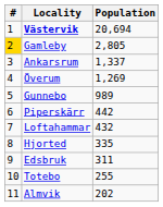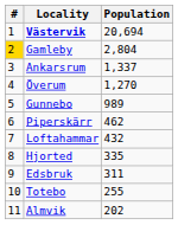 <table class="wikitable">
 <tr>
 <th>#</th>
 <th>Locality</th>
 <th>Population</th>
 </tr>
 <tr>
 <td>1</td>
 <td><strong><a href='#'>Västervik</a></strong></td>
 <td>20,694</td>
 </tr>
 <tr>
 <td style="background: gold;">2</td>
 <td><a href='#'>Gamleby</a></td>
-<td>2,805</td>
+<td>2,804</td>
 </tr>
 <tr>
 <td>3</td>
 <td><a href='#'>Ankarsrum</a></td>
 <td>1,337</td>
 </tr>
 <tr>
 <td>4</td>
 <td><a href='#'>Överum</a></td>
-<td>1,269</td>
+<td>1,270</td>
 </tr>
 <tr>
 <td>5</td>
 <td><a href='#'>Gunnebo</a></td>
 <td>989</td>
 </tr>
 <tr>
 <td>6</td>
 <td><a href='#'>Piperskärr</a></td>
-<td>442</td>
+<td>462</td>
 </tr>
 <tr>
 <td>7</td>
 <td><a href='#'>Loftahammar</a></td>
 <td>432</td>
 </tr>
 <tr>
 <td>8</td>
 <td><a href='#'>Hjorted</a></td>
 <td>335</td>
 </tr>
 <tr>
 <td>9</td>
 <td><a href='#'>Edsbruk</a></td>
 <td>311</td>
 </tr>
 <tr>
 <td>10</td>
 <td><a href='#'>Totebo</a></td>
 <td>255</td>
 </tr>
 <tr>
 <td>11</td>
 <td><a href='#'>Almvik</a></td>
 <td>202</td>
 </tr>
 </table>
